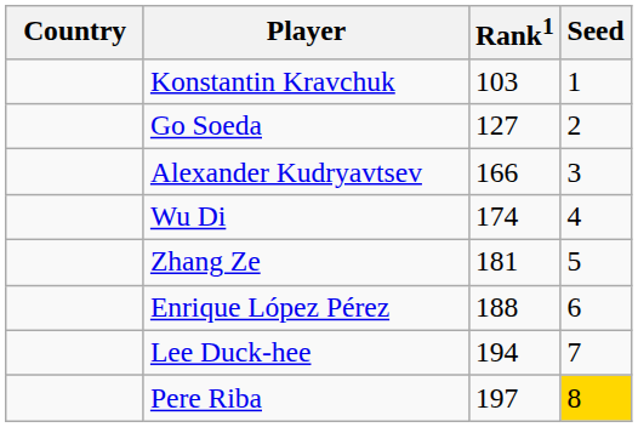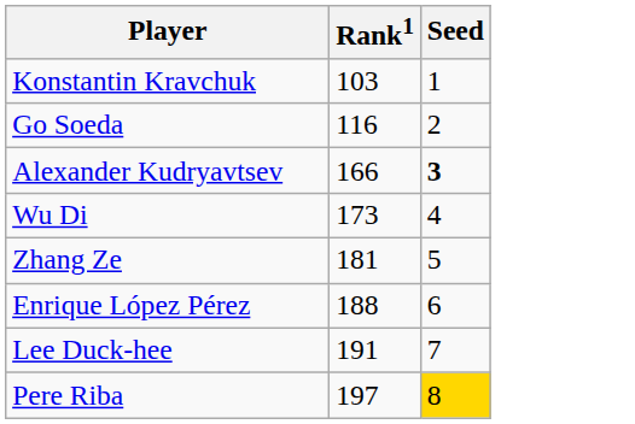 <table class="sortable wikitable">
 <tr>
-<th width="70">Country</th>
 <th width="175">Player</th>
 <th>Rank<sup>1</sup></th>
 <th>Seed</th>
 </tr>
 <tr>
-<td></td>
 <td><a href='#'>Konstantin Kravchuk</a></td>
 <td>103</td>
 <td>1</td>
 </tr>
 <tr>
-<td></td>
 <td><a href='#'>Go Soeda</a></td>
-<td>127</td>
+<td>116</td>
 <td>2</td>
 </tr>
 <tr>
-<td></td>
 <td><a href='#'>Alexander Kudryavtsev</a></td>
 <td>166</td>
-<td>3</td>
+<td><strong>3</strong></td>
 </tr>
 <tr>
-<td></td>
 <td><a href='#'>Wu Di</a></td>
-<td>174</td>
+<td>173</td>
 <td>4</td>
 </tr>
 <tr>
-<td></td>
 <td><a href='#'>Zhang Ze</a></td>
 <td>181</td>
 <td>5</td>
 </tr>
 <tr>
-<td></td>
 <td><a href='#'>Enrique López Pérez</a></td>
 <td>188</td>
 <td>6</td>
 </tr>
 <tr>
-<td></td>
 <td><a href='#'>Lee Duck-hee</a></td>
-<td>194</td>
+<td>191</td>
 <td>7</td>
 </tr>
 <tr>
-<td></td>
 <td><a href='#'>Pere Riba</a></td>
 <td>197</td>
 <td style="background: gold;">8</td>
 </tr>
 </table>
